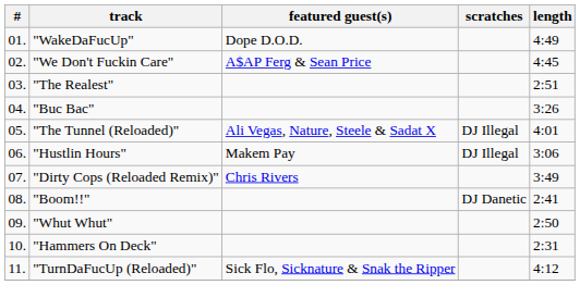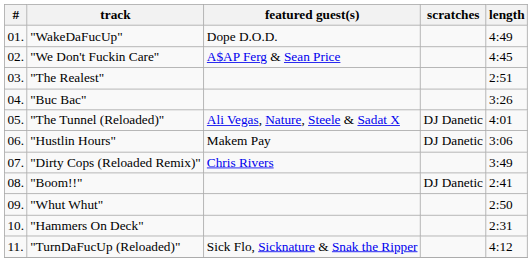 <table class="wikitable">
 <tr>
 <th>#</th>
 <th>track</th>
 <th>featured guest(s)</th>
 <th>scratches</th>
 <th>length</th>
 </tr>
 <tr>
 <td>01.</td>
 <td>"WakeDaFucUp"</td>
 <td>Dope D.O.D.</td>
 <td></td>
 <td>4:49</td>
 </tr>
 <tr>
 <td>02.</td>
 <td>"We Don't Fuckin Care"</td>
 <td><a href='#'>A$AP Ferg</a> & <a href='#'>Sean Price</a></td>
 <td></td>
 <td>4:45</td>
 </tr>
 <tr>
 <td>03.</td>
 <td>"The Realest"</td>
 <td></td>
 <td></td>
 <td>2:51</td>
 </tr>
 <tr>
 <td>04.</td>
 <td>"Buc Bac"</td>
 <td></td>
 <td></td>
 <td>3:26</td>
 </tr>
 <tr>
 <td>05.</td>
 <td>"The Tunnel (Reloaded)"</td>
 <td><a href='#'>Ali Vegas</a>, <a href='#'>Nature</a>, <a href='#'>Steele</a> & <a href='#'>Sadat X</a></td>
-<td>DJ Illegal</td>
+<td>DJ Danetic</td>
 <td>4:01</td>
 </tr>
 <tr>
 <td>06.</td>
 <td>"Hustlin Hours"</td>
 <td>Makem Pay</td>
-<td>DJ Illegal</td>
+<td>DJ Danetic</td>
 <td>3:06</td>
 </tr>
 <tr>
 <td>07.</td>
 <td>"Dirty Cops (Reloaded Remix)"</td>
 <td><a href='#'>Chris Rivers</a></td>
 <td></td>
 <td>3:49</td>
 </tr>
 <tr>
 <td>08.</td>
 <td>"Boom!!"</td>
 <td></td>
 <td>DJ Danetic</td>
 <td>2:41</td>
 </tr>
 <tr>
 <td>09.</td>
 <td>"Whut Whut"</td>
 <td></td>
 <td></td>
 <td>2:50</td>
 </tr>
 <tr>
 <td>10.</td>
 <td>"Hammers On Deck"</td>
 <td></td>
 <td></td>
 <td>2:31</td>
 </tr>
 <tr>
 <td>11.</td>
 <td>"TurnDaFucUp (Reloaded)"</td>
 <td>Sick Flo, <a href='#'>Sicknature</a> & <a href='#'>Snak the Ripper</a></td>
 <td></td>
 <td>4:12</td>
 </tr>
 <tr>
 </tr>
 </table>
